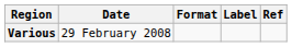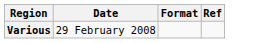 <table class="wikitable plainrowheaders">
 <tr>
 <th scope="col">Region</th>
 <th scope="col">Date</th>
 <th scope="col">Format</th>
-<th scope="col">Label</th>
 <th scope="col">Ref</th>
 </tr>
 <tr>
 <th scope="row">Various</th>
 <td rowspan="1">29 February 2008</td>
 <td rowspan="1"></td>
 <td rowspan="1"></td>
-<td rowspan="1"></td>
 </tr>
 </table>
